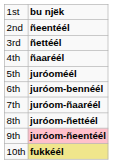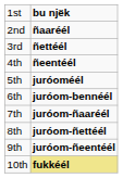 <table class="wikitable">
 <tr>
 <td>1st</td>
 <td><strong> bu njëk </strong></td>
 </tr>
 <tr>
 <td>2nd</td>
-<td><strong>ñeentéél</strong></td>
+<td><strong> ñaaréél</strong></td>
 </tr>
 <tr>
 <td>3rd</td>
 <td><strong> ñettéél</strong></td>
 </tr>
 <tr>
 <td>4th</td>
-<td><strong> ñaaréél</strong></td>
+<td><strong>ñeentéél</strong></td>
 </tr>
 <tr>
 <td>5th</td>
 <td><strong> juróoméél</strong></td>
 </tr>
 <tr>
 <td>6th</td>
 <td><strong>juróom-bennéél</strong></td>
 </tr>
 <tr>
 <td>7th</td>
 <td><strong>juróom-ñaaréél</strong></td>
 </tr>
 <tr>
 <td>8th</td>
 <td><strong>juróom-ñettéél</strong></td>
 </tr>
 <tr>
 <td>9th</td>
-<td style="background: pink;"><strong>juróom-ñeentéél</strong></td>
+<td><strong>juróom-ñeentéél</strong></td>
 </tr>
 <tr>
 <td>10th</td>
 <td style="background: khaki;"><strong>fukkéél</strong></td>
 </tr>
 </table>
